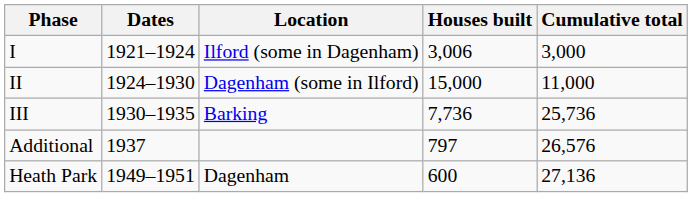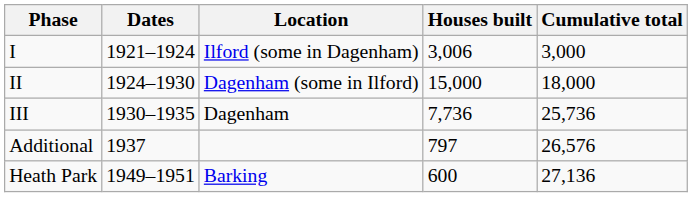 <table class="wikitable">
 <tr>
 <th>Phase</th>
 <th>Dates</th>
 <th>Location</th>
 <th>Houses built</th>
 <th>Cumulative total</th>
 </tr>
 <tr>
 <td>I</td>
 <td>1921–1924</td>
 <td><a href='#'>Ilford</a> (some in Dagenham)</td>
 <td>3,006</td>
 <td>3,000</td>
 </tr>
 <tr>
 <td>II</td>
 <td>1924–1930</td>
 <td><a href='#'>Dagenham</a> (some in Ilford)</td>
 <td>15,000</td>
-<td>11,000</td>
+<td>18,000</td>
 </tr>
 <tr>
 <td>III</td>
 <td>1930–1935</td>
-<td><a href='#'>Barking</a></td>
+<td>Dagenham</td>
 <td>7,736</td>
 <td>25,736</td>
 </tr>
 <tr>
 <td>Additional</td>
 <td>1937</td>
 <td></td>
 <td>797</td>
 <td>26,576</td>
 </tr>
 <tr>
 <td>Heath Park</td>
 <td>1949–1951</td>
-<td>Dagenham</td>
+<td><a href='#'>Barking</a></td>
 <td>600</td>
 <td>27,136</td>
 </tr>
 </table>
